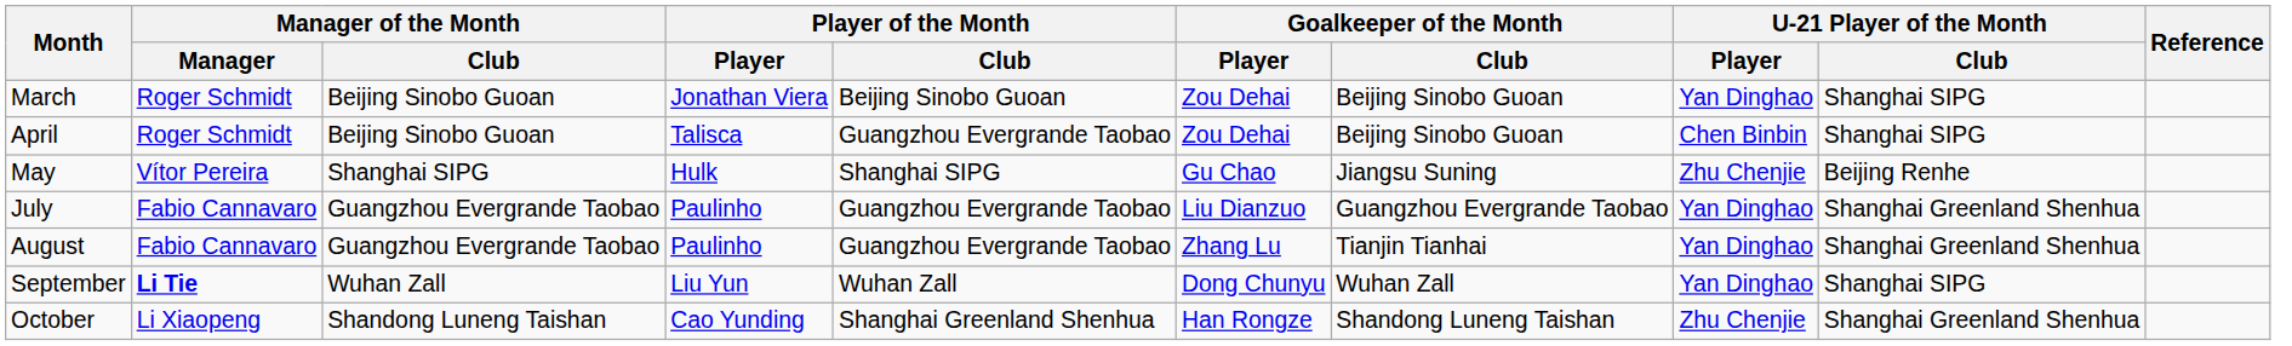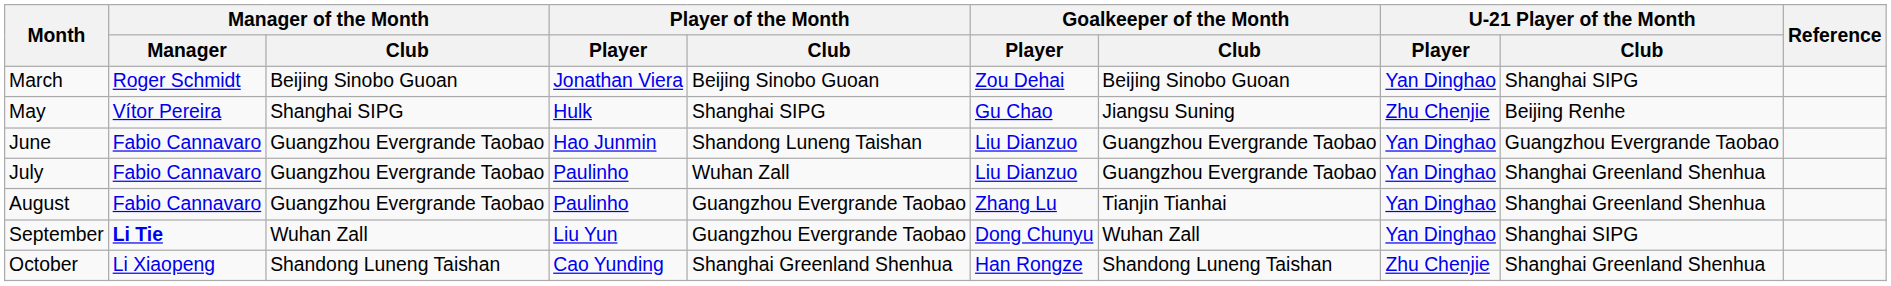 <table class="wikitable">
 <tr>
 <th rowspan="2">Month</th>
 <th colspan="2">Manager of the Month</th>
 <th colspan="2">Player of the Month</th>
 <th colspan="2">Goalkeeper of the Month</th>
 <th colspan="2">U-21 Player of the Month</th>
 <th rowspan="2">Reference</th>
 </tr>
 <tr>
 <th>Manager</th>
 <th>Club</th>
 <th>Player</th>
 <th>Club</th>
 <th>Player</th>
 <th>Club</th>
 <th>Player</th>
 <th>Club</th>
 </tr>
 <tr>
 <td>March</td>
 <td> <a href='#'>Roger Schmidt</a></td>
 <td>Beijing Sinobo Guoan</td>
 <td> <a href='#'>Jonathan Viera</a></td>
 <td>Beijing Sinobo Guoan</td>
 <td> <a href='#'>Zou Dehai</a></td>
 <td>Beijing Sinobo Guoan</td>
 <td> <a href='#'>Yan Dinghao</a></td>
 <td>Shanghai SIPG</td>
 <td align=center></td>
 </tr>
 <tr>
-<td>April</td>
-<td> <a href='#'>Roger Schmidt</a></td>
-<td>Beijing Sinobo Guoan</td>
-<td> <a href='#'>Talisca</a></td>
-<td>Guangzhou Evergrande Taobao</td>
-<td> <a href='#'>Zou Dehai</a></td>
-<td>Beijing Sinobo Guoan</td>
-<td> <a href='#'>Chen Binbin</a></td>
-<td>Shanghai SIPG</td>
-<td align=center></td>
-</tr>
-<tr>
 <td>May</td>
 <td> <a href='#'>Vítor Pereira</a></td>
 <td>Shanghai SIPG</td>
 <td> <a href='#'>Hulk</a></td>
 <td>Shanghai SIPG</td>
 <td> <a href='#'>Gu Chao</a></td>
 <td>Jiangsu Suning</td>
 <td> <a href='#'>Zhu Chenjie</a></td>
 <td>Beijing Renhe</td>
 <td align=center></td>
 </tr>
 <tr>
+<td>June</td>
+<td> <a href='#'>Fabio Cannavaro</a></td>
+<td>Guangzhou Evergrande Taobao</td>
+<td> <a href='#'>Hao Junmin</a></td>
+<td>Shandong Luneng Taishan</td>
+<td> <a href='#'>Liu Dianzuo</a></td>
+<td>Guangzhou Evergrande Taobao</td>
+<td> <a href='#'>Yan Dinghao</a></td>
+<td>Guangzhou Evergrande Taobao</td>
+<td align=center></td>
+</tr>
+<tr>
 <td>July</td>
 <td> <a href='#'>Fabio Cannavaro</a></td>
 <td>Guangzhou Evergrande Taobao</td>
 <td> <a href='#'>Paulinho</a></td>
-<td>Guangzhou Evergrande Taobao</td>
+<td>Wuhan Zall</td>
 <td> <a href='#'>Liu Dianzuo</a></td>
 <td>Guangzhou Evergrande Taobao</td>
 <td> <a href='#'>Yan Dinghao</a></td>
 <td>Shanghai Greenland Shenhua</td>
 <td align=center></td>
 </tr>
 <tr>
 <td>August</td>
 <td> <a href='#'>Fabio Cannavaro</a></td>
 <td>Guangzhou Evergrande Taobao</td>
 <td> <a href='#'>Paulinho</a></td>
 <td>Guangzhou Evergrande Taobao</td>
 <td> <a href='#'>Zhang Lu</a></td>
 <td>Tianjin Tianhai</td>
 <td> <a href='#'>Yan Dinghao</a></td>
 <td>Shanghai Greenland Shenhua</td>
 <td align=center></td>
 </tr>
 <tr>
 <td>September</td>
 <td><strong> <a href='#'>Li Tie</a></strong></td>
 <td>Wuhan Zall</td>
 <td> <a href='#'>Liu Yun</a></td>
-<td>Wuhan Zall</td>
+<td>Guangzhou Evergrande Taobao</td>
 <td> <a href='#'>Dong Chunyu</a></td>
 <td>Wuhan Zall</td>
 <td> <a href='#'>Yan Dinghao</a></td>
 <td>Shanghai SIPG</td>
 <td align=center></td>
 </tr>
 <tr>
 <td>October</td>
 <td> <a href='#'>Li Xiaopeng</a></td>
 <td>Shandong Luneng Taishan</td>
 <td> <a href='#'>Cao Yunding</a></td>
 <td>Shanghai Greenland Shenhua</td>
 <td> <a href='#'>Han Rongze</a></td>
 <td>Shandong Luneng Taishan</td>
 <td> <a href='#'>Zhu Chenjie</a></td>
 <td>Shanghai Greenland Shenhua</td>
 <td align=center></td>
 </tr>
 </table>
